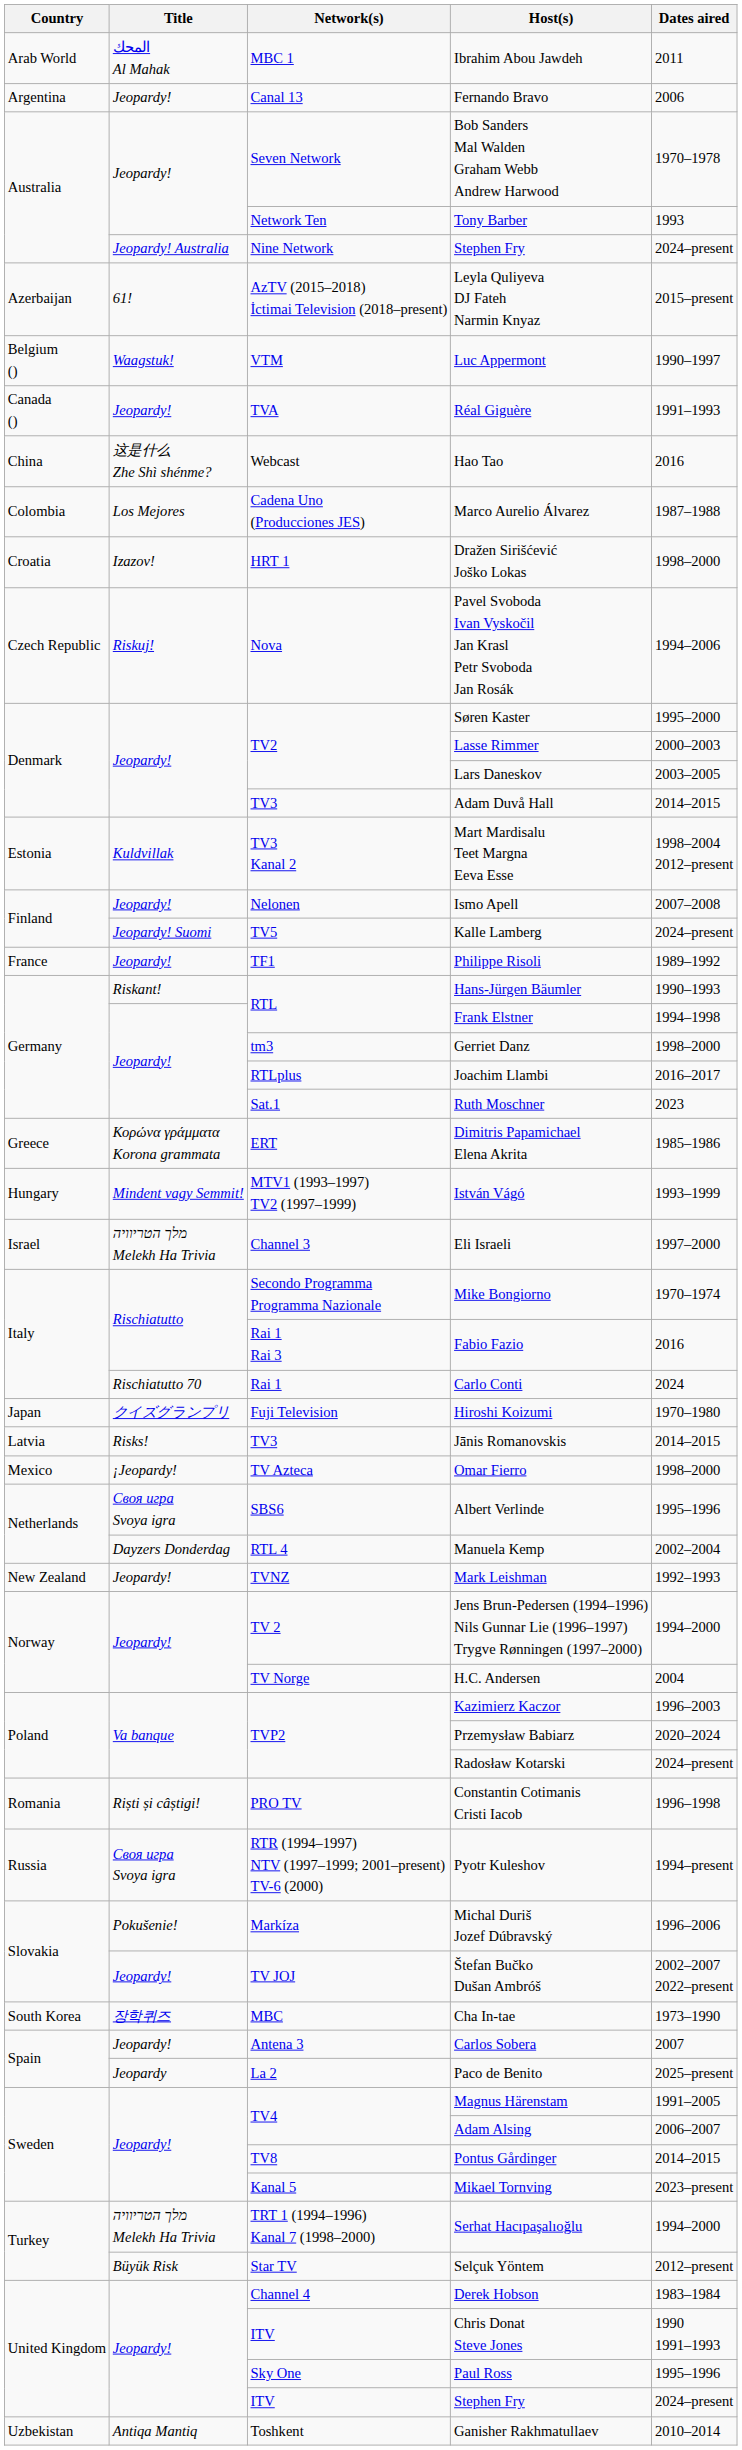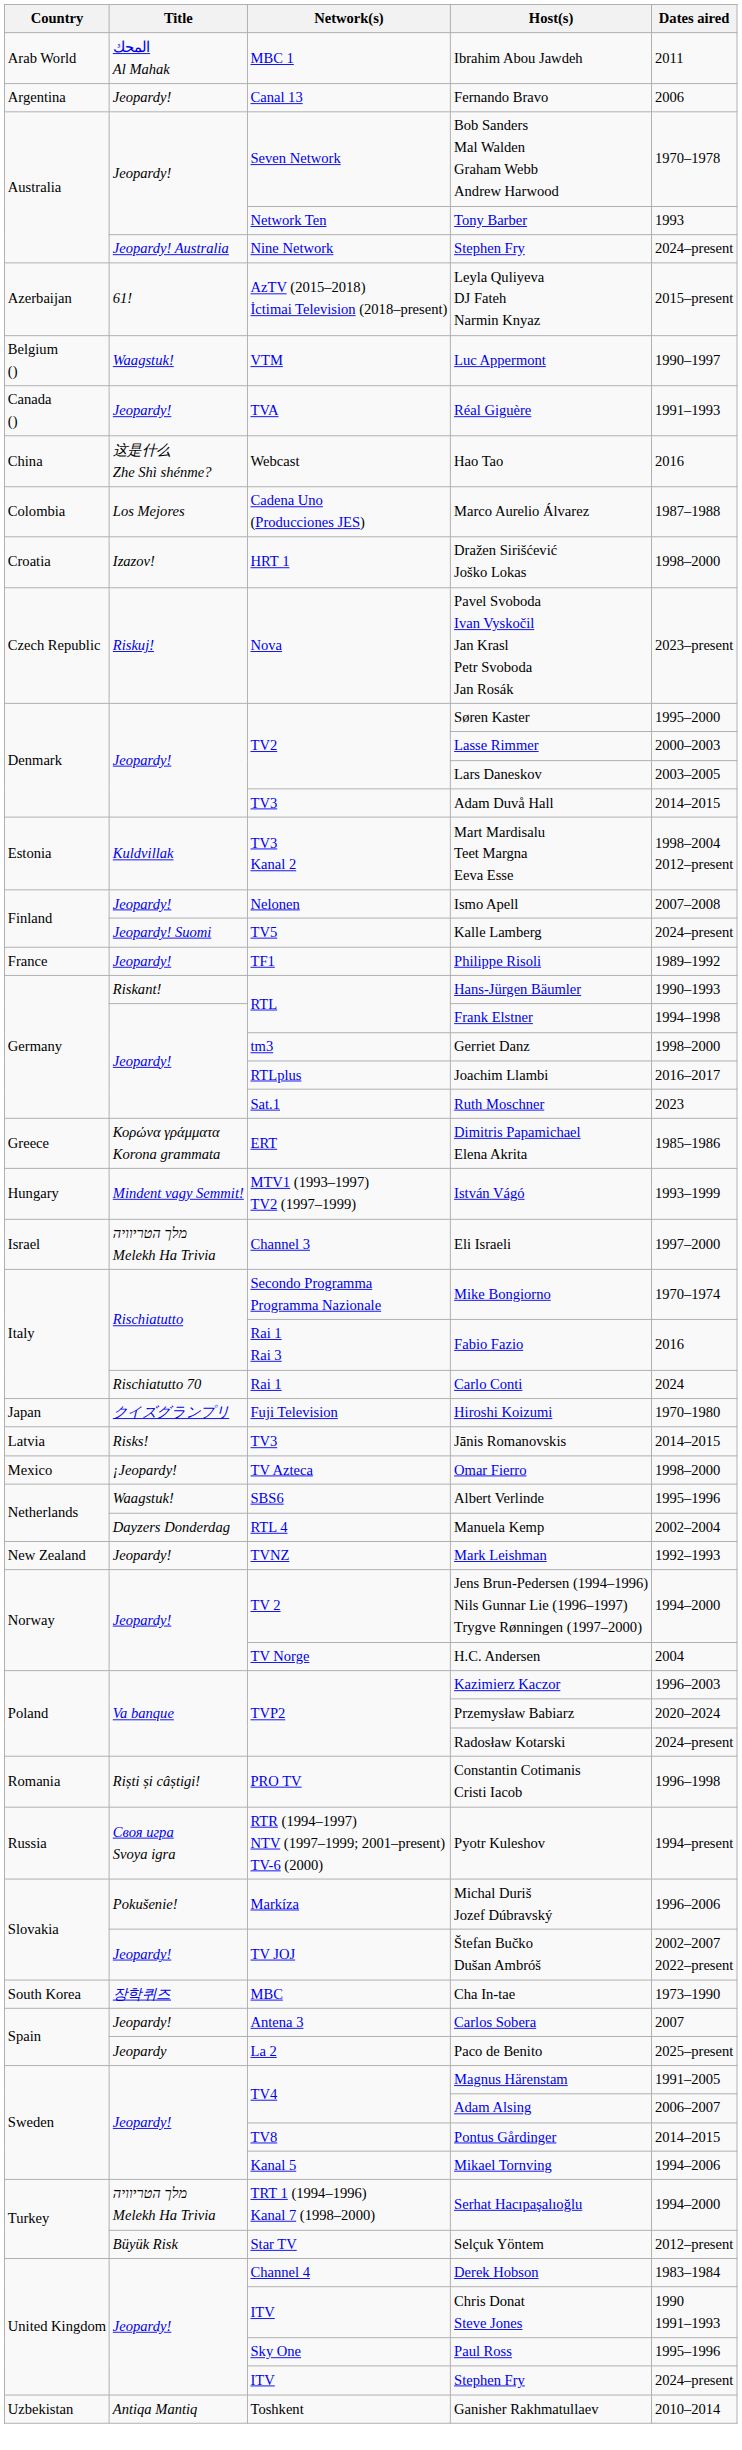 <table class="wikitable" style="line-height:1.5em;">
 <tr>
 <th>Country</th>
 <th>Title</th>
 <th>Network(s)</th>
 <th>Host(s)</th>
 <th>Dates aired</th>
 </tr>
 <tr>
 <td> Arab World</td>
 <td><a href='#'>المحك</a><br><em>Al Mahak</em><br></td>
 <td><a href='#'>MBC 1</a></td>
 <td>Ibrahim Abou Jawdeh</td>
 <td>2011</td>
 </tr>
 <tr>
 <td> Argentina</td>
 <td><em>Jeopardy!</em></td>
 <td><a href='#'>Canal 13</a></td>
 <td>Fernando Bravo</td>
 <td>2006</td>
 </tr>
 <tr>
 <td rowspan="3"> Australia</td>
 <td rowspan="2"><em>Jeopardy!</em></td>
 <td><a href='#'>Seven Network</a></td>
 <td>Bob Sanders<br>Mal Walden<br>Graham Webb<br>Andrew Harwood</td>
 <td>1970–1978</td>
 </tr>
 <tr>
 <td><a href='#'>Network Ten</a></td>
 <td><a href='#'>Tony Barber</a></td>
 <td>1993</td>
 </tr>
 <tr>
 <td><em><a href='#'>Jeopardy! Australia</a></em></td>
 <td><a href='#'>Nine Network</a></td>
 <td><a href='#'>Stephen Fry</a></td>
 <td>2024–present</td>
 </tr>
 <tr>
 <td> Azerbaijan</td>
 <td><em>61!</em></td>
 <td><a href='#'>AzTV</a> (2015–2018)<br><a href='#'>İctimai Television</a> (2018–present)</td>
 <td>Leyla Quliyeva<br>DJ Fateh<br>Narmin Knyaz</td>
 <td>2015–present</td>
 </tr>
 <tr>
 <td> Belgium <br> ()</td>
 <td><em><a href='#'>Waagstuk!</a></em><br></td>
 <td><a href='#'>VTM</a></td>
 <td><a href='#'>Luc Appermont</a></td>
 <td>1990–1997</td>
 </tr>
 <tr>
 <td> Canada <br> ()</td>
 <td><em><a href='#'>Jeopardy!</a></em></td>
 <td><a href='#'>TVA</a></td>
 <td><a href='#'>Réal Giguère</a></td>
 <td>1991–1993</td>
 </tr>
 <tr>
 <td> China</td>
 <td><em>这是什么</em><br><em>Zhe Shì shénme?</em><br></td>
 <td>Webcast</td>
 <td>Hao Tao</td>
 <td>2016</td>
 </tr>
 <tr>
 <td> Colombia</td>
 <td><em>Los Mejores</em><br></td>
 <td><a href='#'>Cadena Uno</a><br>(<a href='#'>Producciones JES</a>)</td>
 <td>Marco Aurelio Álvarez</td>
 <td>1987–1988</td>
 </tr>
 <tr>
 <td> Croatia</td>
 <td><em>Izazov!</em><br></td>
 <td><a href='#'>HRT 1</a></td>
 <td>Dražen Sirišćević<br>Joško Lokas</td>
 <td>1998–2000</td>
 </tr>
 <tr>
 <td> Czech Republic</td>
 <td><em><a href='#'>Riskuj!</a></em><br></td>
 <td><a href='#'>Nova</a></td>
 <td>Pavel Svoboda<br><a href='#'>Ivan Vyskočil</a><br>Jan Krasl<br>Petr Svoboda<br>Jan Rosák</td>
-<td>1994–2006</td>
+<td>2023–present</td>
 </tr>
 <tr>
 <td rowspan="4"> Denmark</td>
 <td rowspan="4"><em><a href='#'>Jeopardy!</a></em></td>
 <td rowspan="3"><a href='#'>TV2</a></td>
 <td>Søren Kaster</td>
 <td>1995–2000</td>
 </tr>
 <tr>
 <td><a href='#'>Lasse Rimmer</a></td>
 <td>2000–2003</td>
 </tr>
 <tr>
 <td>Lars Daneskov</td>
 <td>2003–2005</td>
 </tr>
 <tr>
 <td><a href='#'>TV3</a></td>
 <td>Adam Duvå Hall</td>
 <td>2014–2015</td>
 </tr>
 <tr>
 <td> Estonia</td>
 <td><em><a href='#'>Kuldvillak</a></em><br></td>
 <td><a href='#'>TV3</a> <br> <a href='#'>Kanal 2</a></td>
 <td>Mart Mardisalu<br>Teet Margna<br>Eeva Esse</td>
 <td>1998–2004<br>2012–present</td>
 </tr>
 <tr>
 <td rowspan="2"> Finland</td>
 <td><em><a href='#'>Jeopardy!</a></em></td>
 <td><a href='#'>Nelonen</a></td>
 <td>Ismo Apell</td>
 <td>2007–2008</td>
 </tr>
 <tr>
 <td><em><a href='#'>Jeopardy! Suomi</a></em></td>
 <td><a href='#'>TV5</a></td>
 <td>Kalle Lamberg</td>
 <td>2024–present</td>
 </tr>
 <tr>
 <td> France</td>
 <td><em><a href='#'>Jeopardy!</a></em></td>
 <td><a href='#'>TF1</a></td>
 <td><a href='#'>Philippe Risoli</a></td>
 <td>1989–1992</td>
 </tr>
 <tr>
 <td rowspan="5"> Germany</td>
 <td><em>Riskant!</em><br></td>
 <td rowspan="2"><a href='#'>RTL</a></td>
 <td><a href='#'>Hans-Jürgen Bäumler</a></td>
 <td>1990–1993</td>
 </tr>
 <tr>
 <td rowspan="4"><em><a href='#'>Jeopardy!</a></em></td>
 <td><a href='#'>Frank Elstner</a></td>
 <td>1994–1998</td>
 </tr>
 <tr>
 <td><a href='#'>tm3</a></td>
 <td>Gerriet Danz</td>
 <td>1998–2000</td>
 </tr>
 <tr>
 <td><a href='#'>RTLplus</a></td>
 <td>Joachim Llambi</td>
 <td>2016–2017</td>
 </tr>
 <tr>
 <td><a href='#'>Sat.1</a></td>
 <td><a href='#'>Ruth Moschner</a></td>
 <td>2023</td>
 </tr>
 <tr>
 <td> Greece</td>
 <td><em>Κορώνα γράμματα</em><br><em>Korona grammata</em><br></td>
 <td><a href='#'>ERT</a></td>
 <td><a href='#'>Dimitris Papamichael</a><br>Elena Akrita</td>
 <td>1985–1986</td>
 </tr>
 <tr>
 <td> Hungary</td>
 <td><em><a href='#'>Mindent vagy Semmit!</a></em><br></td>
 <td><a href='#'>MTV1</a>  (1993–1997)<br><a href='#'>TV2</a>  (1997–1999)</td>
 <td><a href='#'>István Vágó</a></td>
 <td>1993–1999</td>
 </tr>
 <tr>
 <td> Israel</td>
 <td><em>מלך הטריוויה</em><br><em>Melekh Ha Trivia</em><br></td>
 <td><a href='#'>Channel 3</a></td>
 <td>Eli Israeli</td>
 <td>1997–2000</td>
 </tr>
 <tr>
 <td rowspan="3"> Italy</td>
 <td rowspan="2"><em><a href='#'>Rischiatutto</a></em><br></td>
 <td><a href='#'>Secondo Programma</a><br><a href='#'>Programma Nazionale</a></td>
 <td><a href='#'>Mike Bongiorno</a></td>
 <td>1970–1974</td>
 </tr>
 <tr>
 <td><a href='#'>Rai 1</a><br><a href='#'>Rai 3</a></td>
 <td><a href='#'>Fabio Fazio</a></td>
 <td>2016</td>
 </tr>
 <tr>
 <td><em>Rischiatutto 70</em></td>
 <td><a href='#'>Rai 1</a></td>
 <td><a href='#'>Carlo Conti</a></td>
 <td>2024</td>
 </tr>
 <tr>
 <td> Japan</td>
 <td><em><a href='#'>クイズグランプリ</a></em><br></td>
 <td><a href='#'>Fuji Television</a></td>
 <td><a href='#'>Hiroshi Koizumi</a></td>
 <td>1970–1980</td>
 </tr>
 <tr>
 <td> Latvia</td>
 <td><em>Risks!</em></td>
 <td><a href='#'>TV3</a></td>
 <td>Jānis Romanovskis</td>
 <td>2014–2015</td>
 </tr>
 <tr>
 <td> Mexico</td>
 <td><em>¡Jeopardy!</em></td>
 <td><a href='#'>TV Azteca</a></td>
 <td><a href='#'>Omar Fierro</a></td>
 <td>1998–2000</td>
 </tr>
 <tr>
 <td rowspan="2"> Netherlands</td>
-<td><em><a href='#'>Своя игра</a></em><br><em>Svoya igra</em><br></td>
+<td><em>Waagstuk!</em><br></td>
 <td><a href='#'>SBS6</a></td>
 <td>Albert Verlinde</td>
 <td>1995–1996</td>
 </tr>
 <tr>
 <td><em>Dayzers Donderdag</em><br></td>
 <td><a href='#'>RTL 4</a></td>
 <td>Manuela Kemp</td>
 <td>2002–2004</td>
 </tr>
 <tr>
 <td> New Zealand</td>
 <td><em>Jeopardy!</em></td>
 <td><a href='#'>TVNZ</a></td>
 <td><a href='#'>Mark Leishman</a></td>
 <td>1992–1993</td>
 </tr>
 <tr>
 <td rowspan="2"> Norway</td>
 <td rowspan="2"><em><a href='#'>Jeopardy!</a></em></td>
 <td><a href='#'>TV 2</a></td>
 <td>Jens Brun-Pedersen (1994–1996)<br>Nils Gunnar Lie (1996–1997)<br>Trygve Rønningen (1997–2000)</td>
 <td>1994–2000</td>
 </tr>
 <tr>
 <td><a href='#'>TV Norge</a></td>
 <td>H.C. Andersen</td>
 <td>2004</td>
 </tr>
 <tr>
 <td rowspan="3"> Poland</td>
 <td rowspan="3"><em><a href='#'>Va banque</a></em><br></td>
 <td rowspan="3"><a href='#'>TVP2</a></td>
 <td><a href='#'>Kazimierz Kaczor</a></td>
 <td>1996–2003</td>
 </tr>
 <tr>
 <td>Przemysław Babiarz</td>
 <td>2020–2024</td>
 </tr>
 <tr>
 <td>Radosław Kotarski</td>
 <td>2024–present</td>
 </tr>
 <tr>
 <td> Romania</td>
 <td><em>Riști și câștigi!</em><br></td>
 <td><a href='#'>PRO TV</a></td>
 <td>Constantin Cotimanis<br>Cristi Iacob</td>
 <td>1996–1998</td>
 </tr>
 <tr>
 <td> Russia</td>
 <td><em><a href='#'>Своя игра</a></em><br><em>Svoya igra</em><br></td>
 <td><a href='#'>RTR</a> (1994–1997)<br><a href='#'>NTV</a> (1997–1999; 2001–present)<br><a href='#'>TV-6</a> (2000)</td>
 <td>Pyotr Kuleshov</td>
 <td>1994–present</td>
 </tr>
 <tr>
 <td rowspan="2"> Slovakia</td>
 <td><em>Pokušenie!</em><br></td>
 <td><a href='#'>Markíza</a></td>
 <td>Michal Duriš<br>Jozef Dúbravský</td>
 <td>1996–2006</td>
 </tr>
 <tr>
 <td><em><a href='#'>Jeopardy!</a></em></td>
 <td><a href='#'>TV JOJ</a></td>
 <td>Štefan Bučko<br>Dušan Ambróš</td>
 <td>2002–2007<br>2022–present</td>
 </tr>
 <tr>
 <td> South Korea</td>
 <td><em><a href='#'>장학퀴즈</a></em><br></td>
 <td><a href='#'>MBC</a></td>
 <td>Cha In-tae</td>
 <td>1973–1990</td>
 </tr>
 <tr>
 <td rowspan=2> Spain</td>
 <td><em>Jeopardy!</em></td>
 <td><a href='#'>Antena 3</a></td>
 <td><a href='#'>Carlos Sobera</a></td>
 <td>2007</td>
 </tr>
 <tr>
 <td><em>Jeopardy</em></td>
 <td><a href='#'>La 2</a></td>
 <td>Paco de Benito</td>
 <td>2025–present</td>
 </tr>
 <tr>
 <td rowspan="4"> Sweden</td>
 <td rowspan="4"><em><a href='#'>Jeopardy!</a></em></td>
 <td rowspan="2"><a href='#'>TV4</a></td>
 <td><a href='#'>Magnus Härenstam</a></td>
 <td>1991–2005</td>
 </tr>
 <tr>
 <td><a href='#'>Adam Alsing</a></td>
 <td>2006–2007</td>
 </tr>
 <tr>
 <td><a href='#'>TV8</a></td>
 <td><a href='#'>Pontus Gårdinger</a></td>
 <td>2014–2015</td>
 </tr>
 <tr>
 <td><a href='#'>Kanal 5</a></td>
 <td><a href='#'>Mikael Tornving</a></td>
-<td>2023–present</td>
+<td>1994–2006</td>
 </tr>
 <tr>
 <td rowspan="2"> Turkey</td>
 <td><em>מלך הטריוויה</em><br><em>Melekh Ha Trivia</em><br></td>
 <td><a href='#'>TRT 1</a> (1994–1996)<br><a href='#'>Kanal 7</a> (1998–2000)</td>
 <td><a href='#'>Serhat Hacıpaşalıoğlu</a></td>
 <td>1994–2000</td>
 </tr>
 <tr>
 <td><em>Büyük Risk</em><br></td>
 <td><a href='#'>Star TV</a></td>
 <td>Selçuk Yöntem</td>
 <td>2012–present</td>
 </tr>
 <tr>
 <td rowspan="4"> United Kingdom</td>
 <td rowspan="4"><em><a href='#'>Jeopardy!</a></em></td>
 <td><a href='#'>Channel 4</a></td>
 <td><a href='#'>Derek Hobson</a></td>
 <td>1983–1984</td>
 </tr>
 <tr>
 <td><a href='#'>ITV</a></td>
 <td>Chris Donat<br><a href='#'>Steve Jones</a></td>
 <td>1990<br>1991–1993</td>
 </tr>
 <tr>
 <td><a href='#'>Sky One</a></td>
 <td><a href='#'>Paul Ross</a></td>
 <td>1995–1996</td>
 </tr>
 <tr>
 <td><a href='#'>ITV</a></td>
 <td><a href='#'>Stephen Fry</a></td>
 <td>2024–present</td>
 </tr>
 <tr>
 <td> Uzbekistan</td>
 <td><em>Antiqa Mantiq</em><br></td>
 <td>Toshkent</td>
 <td>Ganisher Rakhmatullaev</td>
 <td>2010–2014</td>
 </tr>
 </table>
